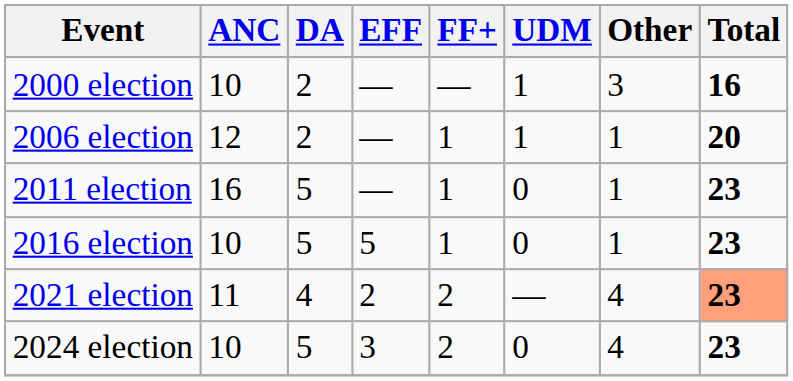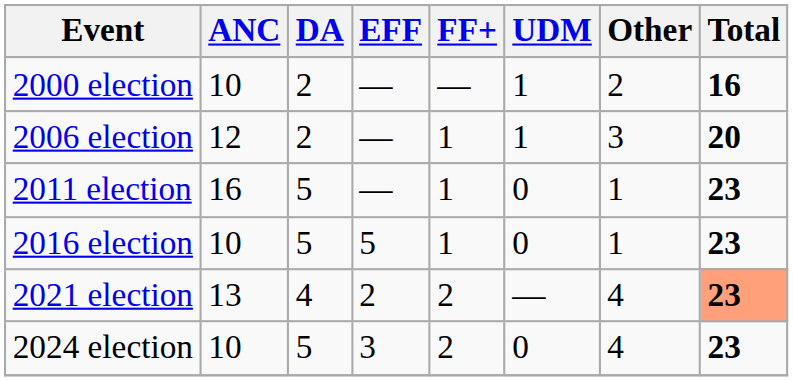 <table class="wikitable">
 <tr>
 <th>Event</th>
 <th><a href='#'>ANC</a></th>
 <th><a href='#'>DA</a></th>
 <th><a href='#'>EFF</a></th>
 <th><a href='#'>FF+</a></th>
 <th><a href='#'>UDM</a></th>
 <th>Other</th>
 <th>Total</th>
 </tr>
 <tr>
 <td><a href='#'>2000 election</a></td>
 <td>10</td>
 <td>2</td>
 <td>—</td>
 <td>—</td>
 <td>1</td>
-<td>3</td>
+<td>2</td>
 <td><strong>16</strong></td>
 </tr>
 <tr>
 <td><a href='#'>2006 election</a></td>
 <td>12</td>
 <td>2</td>
 <td>—</td>
 <td>1</td>
 <td>1</td>
-<td>1</td>
+<td>3</td>
 <td><strong>20</strong></td>
 </tr>
 <tr>
 <td><a href='#'>2011 election</a></td>
 <td>16</td>
 <td>5</td>
 <td>—</td>
 <td>1</td>
 <td>0</td>
 <td>1</td>
 <td><strong>23</strong></td>
 </tr>
 <tr>
 <td><a href='#'>2016 election</a></td>
 <td>10</td>
 <td>5</td>
 <td>5</td>
 <td>1</td>
 <td>0</td>
 <td>1</td>
 <td><strong>23</strong></td>
 </tr>
 <tr>
 <td><a href='#'>2021 election</a></td>
-<td>11</td>
+<td>13</td>
 <td>4</td>
 <td>2</td>
 <td>2</td>
 <td>—</td>
 <td>4</td>
 <td style="background: lightsalmon;"><strong>23</strong></td>
 </tr>
 <tr>
 <td>2024 election</td>
 <td>10</td>
 <td>5</td>
 <td>3</td>
 <td>2</td>
 <td>0</td>
 <td>4</td>
 <td><strong>23</strong></td>
 </tr>
 <tr>
 </tr>
 </table>
